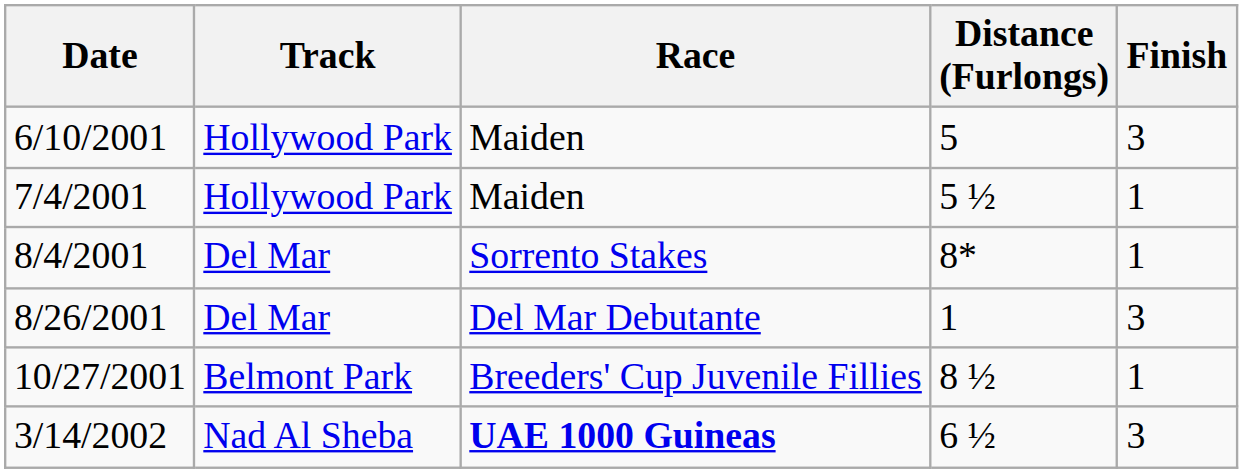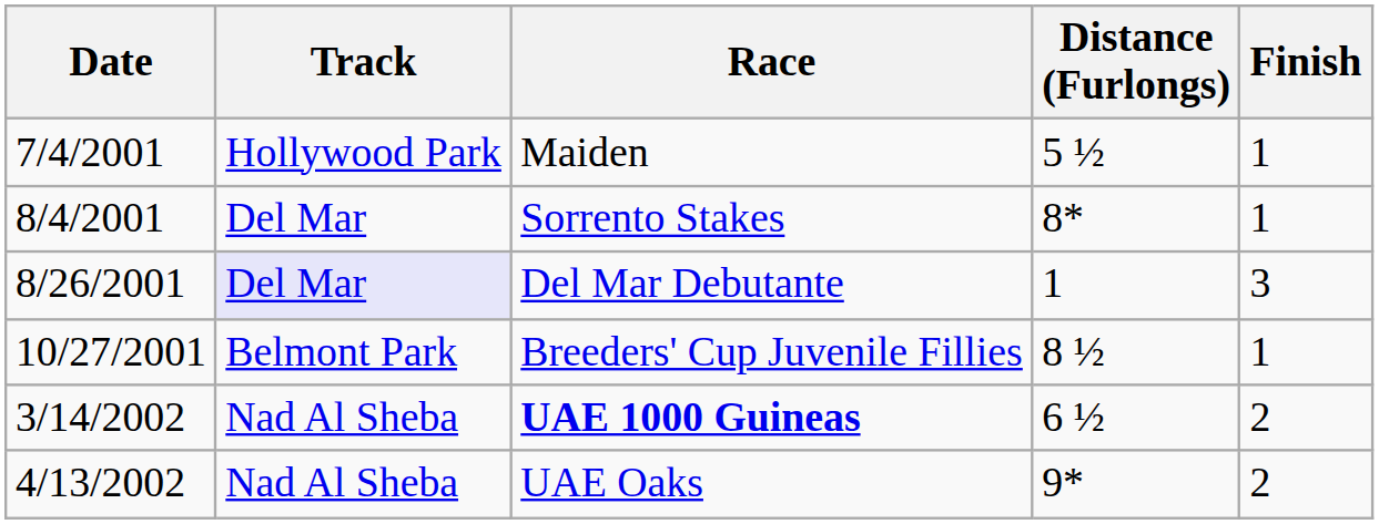 <table class="wikitable sortable">
 <tr>
 <th>Date</th>
 <th>Track</th>
 <th>Race</th>
 <th>Distance<br>(Furlongs)</th>
 <th>Finish</th>
-</tr>
-<tr>
-<td>6/10/2001</td>
-<td><a href='#'>Hollywood Park</a></td>
-<td>Maiden</td>
-<td>5</td>
-<td>3</td>
 </tr>
 <tr>
 <td>7/4/2001</td>
 <td><a href='#'>Hollywood Park</a></td>
 <td>Maiden</td>
 <td>5 ½</td>
 <td>1</td>
 </tr>
 <tr>
 <td>8/4/2001</td>
 <td><a href='#'>Del Mar</a></td>
 <td><a href='#'>Sorrento Stakes</a></td>
 <td>8*</td>
 <td>1</td>
 </tr>
 <tr>
 <td>8/26/2001</td>
-<td><a href='#'>Del Mar</a></td>
+<td style="background: lavender;"><a href='#'>Del Mar</a></td>
 <td><a href='#'>Del Mar Debutante</a></td>
 <td>1</td>
 <td>3</td>
 </tr>
 <tr>
 <td>10/27/2001</td>
 <td><a href='#'>Belmont Park</a></td>
 <td><a href='#'>Breeders' Cup Juvenile Fillies</a></td>
 <td>8 ½</td>
 <td>1</td>
 </tr>
 <tr>
 <td>3/14/2002</td>
 <td><a href='#'>Nad Al Sheba</a></td>
 <td><strong><a href='#'>UAE 1000 Guineas</a></strong></td>
 <td>6 ½</td>
-<td>3</td>
+<td>2</td>
+</tr>
+<tr>
+<td>4/13/2002</td>
+<td><a href='#'>Nad Al Sheba</a></td>
+<td><a href='#'>UAE Oaks</a></td>
+<td>9*</td>
+<td>2</td>
 </tr>
 </table>
